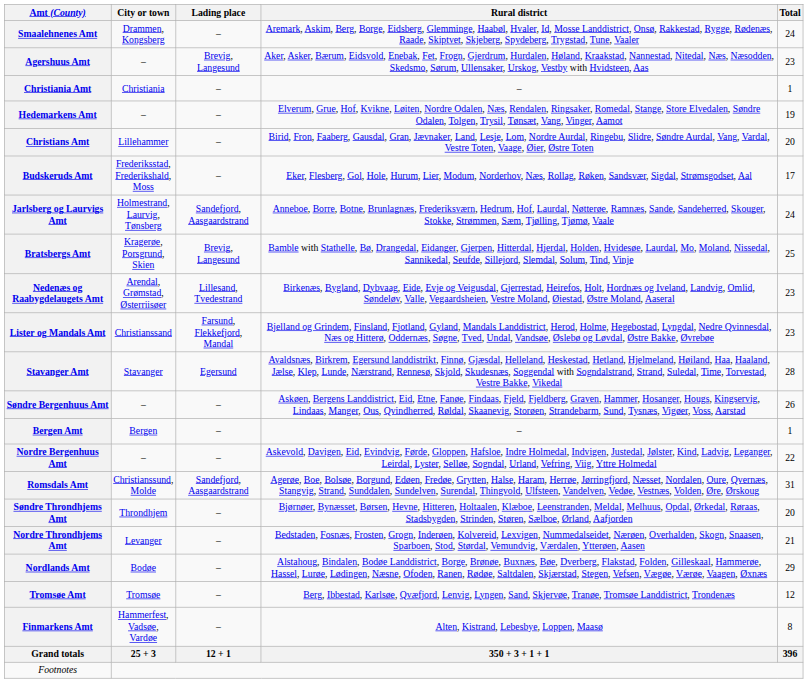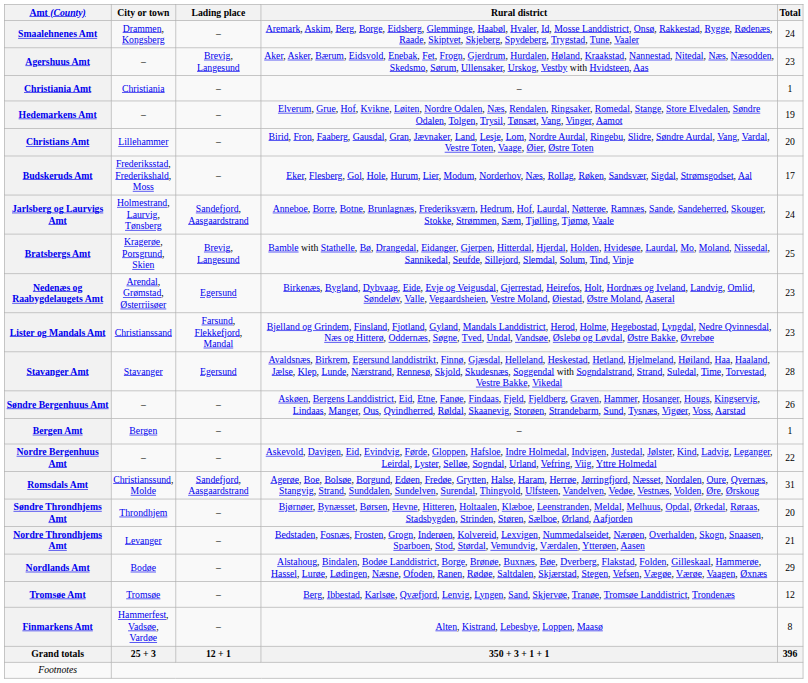 <table class="wikitable" style="text-align:center; font-size: 95%;">
 <tr>
 <th><a href='#'>Amt <em>(County)</em></a></th>
 <th>City or town</th>
 <th>Lading place</th>
 <th>Rural district</th>
 <th>Total</th>
 </tr>
 <tr style="height: 40px;">
 <th><a href='#'>Smaalehnenes Amt</a></th>
 <td><a href='#'>Drammen</a>,<br><a href='#'>Kongsberg</a></td>
 <td>–</td>
 <td><a href='#'>Aremark</a>, <a href='#'>Askim</a>, <a href='#'>Berg</a>, <a href='#'>Borge</a>, <a href='#'>Eidsberg</a>,  <a href='#'>Glemminge</a>, <a href='#'>Haabøl</a>, <a href='#'>Hvaler</a>, <a href='#'>Id</a>, <a href='#'>Mosse Landdistrict</a>, <a href='#'>Onsø</a>, <a href='#'>Rakkestad</a>, <a href='#'>Rygge</a>, <a href='#'>Rødenæs</a>, <a href='#'>Raade</a>, <a href='#'>Skiptvet</a>, <a href='#'>Skjeberg</a>, <a href='#'>Spydeberg</a>, <a href='#'>Trygstad</a>, <a href='#'>Tune</a>, <a href='#'>Vaaler</a></td>
 <td>24</td>
 </tr>
 <tr style="height: 40px;">
 <th><a href='#'>Agershuus Amt</a></th>
 <td>–</td>
 <td><a href='#'>Brevig</a>,<br> <a href='#'>Langesund</a></td>
 <td><a href='#'>Aker</a>, <a href='#'>Asker</a>, <a href='#'>Bærum</a>, <a href='#'>Eidsvold</a>, <a href='#'>Enebak</a>, <a href='#'>Fet</a>, <a href='#'>Frogn</a>, <a href='#'>Gjerdrum</a>, <a href='#'>Hurdalen</a>, <a href='#'>Høland</a>, <a href='#'>Kraakstad</a>, <a href='#'>Nannestad</a>, <a href='#'>Nitedal</a>, <a href='#'>Næs</a>, <a href='#'>Næsodden</a>, <a href='#'>Skedsmo</a>, <a href='#'>Sørum</a>, <a href='#'>Ullensaker</a>, <a href='#'>Urskog</a>, <a href='#'>Vestby</a> with <a href='#'>Hvidsteen</a>, <a href='#'>Aas</a></td>
 <td>23</td>
 </tr>
 <tr style="height: 40px;">
 <th><a href='#'>Christiania Amt</a></th>
 <td><a href='#'>Christiania</a></td>
 <td>–</td>
 <td>–</td>
 <td>1</td>
 </tr>
 <tr style="height: 40px;">
 <th><a href='#'>Hedemarkens Amt</a></th>
 <td>–</td>
 <td>–</td>
 <td><a href='#'>Elverum</a>, <a href='#'>Grue</a>, <a href='#'>Hof</a>, <a href='#'>Kvikne</a>, <a href='#'>Løiten</a>, <a href='#'>Nordre Odalen</a>, <a href='#'>Næs</a>, <a href='#'>Rendalen</a>, <a href='#'>Ringsaker</a>, <a href='#'>Romedal</a>, <a href='#'>Stange</a>, <a href='#'>Store Elvedalen</a>, <a href='#'>Søndre Odalen</a>, <a href='#'>Tolgen</a>, <a href='#'>Trysil</a>, <a href='#'>Tønsæt</a>, <a href='#'>Vang</a>, <a href='#'>Vinger</a>, <a href='#'>Aamot</a></td>
 <td>19</td>
 </tr>
 <tr style="height: 40px;">
 <th><a href='#'>Christians Amt</a></th>
 <td><a href='#'>Lillehammer</a></td>
 <td>–</td>
 <td><a href='#'>Birid</a>, <a href='#'>Fron</a>, <a href='#'>Faaberg</a>, <a href='#'>Gausdal</a>, <a href='#'>Gran</a>, <a href='#'>Jævnaker</a>, <a href='#'>Land</a>, <a href='#'>Lesje</a>, <a href='#'>Lom</a>, <a href='#'>Nordre Aurdal</a>, <a href='#'>Ringebu</a>, <a href='#'>Slidre</a>, <a href='#'>Søndre Aurdal</a>, <a href='#'>Vang</a>, <a href='#'>Vardal</a>, <a href='#'>Vestre Toten</a>, <a href='#'>Vaage</a>, <a href='#'>Øier</a>, <a href='#'>Østre Toten</a></td>
 <td>20</td>
 </tr>
 <tr style="height: 40px;">
 <th><a href='#'>Budskeruds Amt</a></th>
 <td><a href='#'>Frederiksstad</a>,<br><a href='#'>Frederikshald</a>,<br><a href='#'>Moss</a></td>
 <td>–</td>
 <td><a href='#'>Eker</a>, <a href='#'>Flesberg</a>, <a href='#'>Gol</a>, <a href='#'>Hole</a>, <a href='#'>Hurum</a>, <a href='#'>Lier</a>, <a href='#'>Modum</a>, <a href='#'>Norderhov</a>, <a href='#'>Næs</a>, <a href='#'>Rollag</a>, <a href='#'>Røken</a>, <a href='#'>Sandsvær</a>, <a href='#'>Sigdal</a>, <a href='#'>Strømsgodset</a>, <a href='#'>Aal</a></td>
 <td>17</td>
 </tr>
 <tr style="height: 40px;">
 <th><a href='#'>Jarlsberg og Laurvigs Amt</a></th>
 <td><a href='#'>Holmestrand</a>,<br><a href='#'>Laurvig</a>,<br><a href='#'>Tønsberg</a></td>
 <td><a href='#'>Sandefjord</a>, <a href='#'>Aasgaardstrand</a></td>
 <td><a href='#'>Anneboe</a>, <a href='#'>Borre</a>, <a href='#'>Botne</a>, <a href='#'>Brunlagnæs</a>, <a href='#'>Frederiksværn</a>, <a href='#'>Hedrum</a>, <a href='#'>Hof</a>, <a href='#'>Laurdal</a>, <a href='#'>Nøtterøe</a>, <a href='#'>Ramnæs</a>, <a href='#'>Sande</a>, <a href='#'>Sandeherred</a>, <a href='#'>Skouger</a>, <a href='#'>Stokke</a>, <a href='#'>Strømmen</a>, <a href='#'>Sæm</a>, <a href='#'>Tjølling</a>, <a href='#'>Tjømø</a>, <a href='#'>Vaale</a></td>
 <td>24</td>
 </tr>
 <tr style="height: 40px;">
 <th><a href='#'>Bratsbergs Amt</a></th>
 <td><a href='#'>Kragerøe</a>,<br><a href='#'>Porsgrund</a>,<br><a href='#'>Skien</a></td>
 <td><a href='#'>Brevig</a>,<br> <a href='#'>Langesund</a></td>
 <td><a href='#'>Bamble</a> with <a href='#'>Stathelle</a>, <a href='#'>Bø</a>, <a href='#'>Drangedal</a>, <a href='#'>Eidanger</a>, <a href='#'>Gjerpen</a>, <a href='#'>Hitterdal</a>, <a href='#'>Hjerdal</a>, <a href='#'>Holden</a>, <a href='#'>Hvidesøe</a>, <a href='#'>Laurdal</a>, <a href='#'>Mo</a>, <a href='#'>Moland</a>, <a href='#'>Nissedal</a>, <a href='#'>Sannikedal</a>, <a href='#'>Seufde</a>, <a href='#'>Sillejord</a>, <a href='#'>Slemdal</a>, <a href='#'>Solum</a>, <a href='#'>Tind</a>, <a href='#'>Vinje</a></td>
 <td>25</td>
 </tr>
 <tr style="height: 40px;">
 <th><a href='#'>Nedenæs og Raabygdelaugets Amt</a></th>
 <td><a href='#'>Arendal</a>,<br><a href='#'>Grømstad</a>,<br><a href='#'>Østerriisøer</a></td>
-<td><a href='#'>Lillesand</a>,<br><a href='#'>Tvedestrand</a></td>
+<td><a href='#'>Egersund</a></td>
 <td><a href='#'>Birkenæs</a>, <a href='#'>Bygland</a>, <a href='#'>Dybvaag</a>, <a href='#'>Eide</a>, <a href='#'>Evje og Veigusdal</a>, <a href='#'>Gjerrestad</a>, <a href='#'>Heirefos</a>, <a href='#'>Holt</a>, <a href='#'>Hordnæs og Iveland</a>, <a href='#'>Landvig</a>, <a href='#'>Omlid</a>, <a href='#'>Søndeløv</a>, <a href='#'>Valle</a>, <a href='#'>Vegaardsheien</a>, <a href='#'>Vestre Moland</a>, <a href='#'>Øiestad</a>, <a href='#'>Østre Moland</a>, <a href='#'>Aaseral</a></td>
 <td>23</td>
 </tr>
 <tr style="height: 40px;">
 <th><a href='#'>Lister og Mandals Amt</a></th>
 <td><a href='#'>Christianssand</a></td>
 <td><a href='#'>Farsund</a>,<br><a href='#'>Flekkefjord</a>,<br><a href='#'>Mandal</a></td>
 <td><a href='#'>Bjelland og Grindem</a>, <a href='#'>Finsland</a>, <a href='#'>Fjotland</a>, <a href='#'>Gyland</a>, <a href='#'>Mandals Landdistrict</a>, <a href='#'>Herod</a>, <a href='#'>Holme</a>, <a href='#'>Hegebostad</a>, <a href='#'>Lyngdal</a>, <a href='#'>Nedre Qvinnesdal</a>, <a href='#'>Næs og Hitterø</a>, <a href='#'>Oddernæs</a>, <a href='#'>Søgne</a>, <a href='#'>Tved</a>, <a href='#'>Undal</a>, <a href='#'>Vandsøe</a>, <a href='#'>Øslebø og Løvdal</a>, <a href='#'>Østre Bakke</a>, <a href='#'>Øvrebøe</a></td>
 <td>23</td>
 </tr>
 <tr style="height: 40px;">
 <th><a href='#'>Stavanger Amt</a></th>
 <td><a href='#'>Stavanger</a></td>
 <td><a href='#'>Egersund</a></td>
 <td><a href='#'>Avaldsnæs</a>, <a href='#'>Birkrem</a>, <a href='#'>Egersund landdistrikt</a>, <a href='#'>Finnø</a>, <a href='#'>Gjæsdal</a>, <a href='#'>Helleland</a>, <a href='#'>Heskestad</a>, <a href='#'>Hetland</a>, <a href='#'>Hjelmeland</a>, <a href='#'>Høiland</a>, <a href='#'>Haa</a>, <a href='#'>Haaland</a>, <a href='#'>Jælse</a>, <a href='#'>Klep</a>, <a href='#'>Lunde</a>, <a href='#'>Nærstrand</a>, <a href='#'>Rennesø</a>, <a href='#'>Skjold</a>, <a href='#'>Skudesnæs</a>, <a href='#'>Soggendal</a> with <a href='#'>Sogndalstrand</a>, <a href='#'>Strand</a>, <a href='#'>Suledal</a>, <a href='#'>Time</a>, <a href='#'>Torvestad</a>, <a href='#'>Vestre Bakke</a>, <a href='#'>Vikedal</a></td>
 <td>28</td>
 </tr>
 <tr style="height: 40px;">
 <th><a href='#'>Søndre Bergenhuus Amt</a></th>
 <td>–</td>
 <td>–</td>
 <td><a href='#'>Askøen</a>, <a href='#'>Bergens Landdistrict</a>, <a href='#'>Eid</a>, <a href='#'>Etne</a>, <a href='#'>Fanøe</a>, <a href='#'>Findaas</a>, <a href='#'>Fjeld</a>, <a href='#'>Fjeldberg</a>, <a href='#'>Graven</a>, <a href='#'>Hammer</a>, <a href='#'>Hosanger</a>, <a href='#'>Hougs</a>, <a href='#'>Kingservig</a>, <a href='#'>Lindaas</a>, <a href='#'>Manger</a>, <a href='#'>Ous</a>, <a href='#'>Qvindherred</a>, <a href='#'>Røldal</a>, <a href='#'>Skaanevig</a>, <a href='#'>Storøen</a>, <a href='#'>Strandebarm</a>, <a href='#'>Sund</a>, <a href='#'>Tysnæs</a>, <a href='#'>Vigøer</a>, <a href='#'>Voss</a>, <a href='#'>Aarstad</a></td>
 <td>26</td>
 </tr>
 <tr style="height: 40px;">
 <th><a href='#'>Bergen Amt</a></th>
 <td><a href='#'>Bergen</a></td>
 <td>–</td>
 <td>–</td>
 <td>1</td>
 </tr>
 <tr style="height: 40px;">
 <th><a href='#'>Nordre Bergenhuus Amt</a></th>
 <td>–</td>
 <td>–</td>
 <td><a href='#'>Askevold</a>, <a href='#'>Davigen</a>, <a href='#'>Eid</a>, <a href='#'>Evindvig</a>, <a href='#'>Førde</a>, <a href='#'>Gloppen</a>, <a href='#'>Hafsloe</a>, <a href='#'>Indre Holmedal</a>, <a href='#'>Indvigen</a>, <a href='#'>Justedal</a>, <a href='#'>Jølster</a>, <a href='#'>Kind</a>, <a href='#'>Ladvig</a>, <a href='#'>Leganger</a>, <a href='#'>Leirdal</a>, <a href='#'>Lyster</a>, <a href='#'>Selløe</a>, <a href='#'>Sogndal</a>, <a href='#'>Urland</a>, <a href='#'>Vefring</a>, <a href='#'>Viig</a>, <a href='#'>Yttre Holmedal</a></td>
 <td>22</td>
 </tr>
 <tr style="height: 40px;">
 <th><a href='#'>Romsdals Amt</a></th>
 <td><a href='#'>Christianssund</a>,<br><a href='#'>Molde</a></td>
 <td><a href='#'>Sandefjord</a>, <a href='#'>Aasgaardstrand</a></td>
 <td><a href='#'>Agerøe</a>, <a href='#'>Boe</a>, <a href='#'>Bolsøe</a>, <a href='#'>Borgund</a>, <a href='#'>Edøen</a>, <a href='#'>Fredøe</a>, <a href='#'>Grytten</a>, <a href='#'>Halse</a>, <a href='#'>Haram</a>, <a href='#'>Herrøe</a>, <a href='#'>Jørringfjord</a>, <a href='#'>Næsset</a>, <a href='#'>Nordalen</a>, <a href='#'>Oure</a>, <a href='#'>Qvernæs</a>, <a href='#'>Stangvig</a>, <a href='#'>Strand</a>, <a href='#'>Sunddalen</a>, <a href='#'>Sundelven</a>, <a href='#'>Surendal</a>, <a href='#'>Thingvold</a>, <a href='#'>Ulfsteen</a>, <a href='#'>Vandelven</a>, <a href='#'>Vedøe</a>, <a href='#'>Vestnæs</a>, <a href='#'>Volden</a>, <a href='#'>Øre</a>, <a href='#'>Ørskoug</a></td>
 <td>31</td>
 </tr>
 <tr style="height: 40px;">
 <th><a href='#'>Søndre Throndhjems Amt</a></th>
 <td><a href='#'>Throndhjem</a></td>
 <td>–</td>
 <td><a href='#'>Bjørnøer</a>, <a href='#'>Bynæsset</a>, <a href='#'>Børsen</a>, <a href='#'>Hevne</a>, <a href='#'>Hitteren</a>, <a href='#'>Holtaalen</a>, <a href='#'>Klæboe</a>, <a href='#'>Leenstranden</a>, <a href='#'>Meldal</a>, <a href='#'>Melhuus</a>, <a href='#'>Opdal</a>, <a href='#'>Ørkedal</a>, <a href='#'>Røraas</a>, <a href='#'>Stadsbygden</a>, <a href='#'>Strinden</a>, <a href='#'>Støren</a>, <a href='#'>Sælboe</a>, <a href='#'>Ørland</a>, <a href='#'>Aafjorden</a></td>
 <td>20</td>
 </tr>
 <tr style="height: 40px;">
 <th><a href='#'>Nordre Throndhjems Amt</a></th>
 <td><a href='#'>Levanger</a></td>
 <td>–</td>
 <td><a href='#'>Bedstaden</a>, <a href='#'>Fosnæs</a>, <a href='#'>Frosten</a>, <a href='#'>Grogn</a>, <a href='#'>Inderøen</a>, <a href='#'>Kolvereid</a>, <a href='#'>Lexvigen</a>, <a href='#'>Nummedalseidet</a>, <a href='#'>Nærøen</a>, <a href='#'>Overhalden</a>, <a href='#'>Skogn</a>, <a href='#'>Snaasen</a>, <a href='#'>Sparboen</a>, <a href='#'>Stod</a>, <a href='#'>Størdal</a>, <a href='#'>Vemundvig</a>, <a href='#'>Værdalen</a>, <a href='#'>Ytterøen</a>, <a href='#'>Aasen</a></td>
 <td>21</td>
 </tr>
 <tr style="height: 40px;">
 <th><a href='#'>Nordlands Amt</a></th>
 <td><a href='#'>Bodøe</a></td>
 <td>–</td>
 <td><a href='#'>Alstahoug</a>, <a href='#'>Bindalen</a>, <a href='#'>Bodøe Landdistrict</a>, <a href='#'>Borge</a>, <a href='#'>Brønøe</a>, <a href='#'>Buxnæs</a>, <a href='#'>Bøe</a>, <a href='#'>Dverberg</a>, <a href='#'>Flakstad</a>, <a href='#'>Folden</a>, <a href='#'>Gilleskaal</a>, <a href='#'>Hammerøe</a>, <a href='#'>Hassel</a>, <a href='#'>Lurøe</a>, <a href='#'>Lødingen</a>, <a href='#'>Næsne</a>, <a href='#'>Ofoden</a>, <a href='#'>Ranen</a>, <a href='#'>Rødøe</a>, <a href='#'>Saltdalen</a>, <a href='#'>Skjærstad</a>, <a href='#'>Stegen</a>, <a href='#'>Vefsen</a>, <a href='#'>Vægøe</a>, <a href='#'>Værøe</a>, <a href='#'>Vaagen</a>, <a href='#'>Øxnæs</a></td>
 <td>29</td>
 </tr>
 <tr style="height: 40px;">
 <th><a href='#'>Tromsøe Amt</a></th>
 <td><a href='#'>Tromsøe</a></td>
 <td>–</td>
 <td><a href='#'>Berg</a>, <a href='#'>Ibbestad</a>, <a href='#'>Karlsøe</a>, <a href='#'>Qvæfjord</a>, <a href='#'>Lenvig</a>, <a href='#'>Lyngen</a>, <a href='#'>Sand</a>, <a href='#'>Skjervøe</a>, <a href='#'>Tranøe</a>, <a href='#'>Tromsøe Landdistrict</a>, <a href='#'>Trondenæs</a></td>
 <td>12</td>
 </tr>
 <tr style="height: 40px;">
 <th><a href='#'>Finmarkens Amt</a></th>
 <td><a href='#'>Hammerfest</a>,<br><a href='#'>Vadsøe</a>,<br><a href='#'>Vardøe</a></td>
 <td>–</td>
 <td><a href='#'>Alten</a>, <a href='#'>Kistrand</a>, <a href='#'>Lebesbye</a>, <a href='#'>Loppen</a>, <a href='#'>Maasø</a></td>
 <td>8</td>
 </tr>
 <tr style="height: 20px;">
 <th>Grand totals</th>
 <th>25 + 3</th>
 <th>12 + 1</th>
 <th>350 + 3 + 1 + 1</th>
 <th>396</th>
 </tr>
 <tr>
 <td><em>Footnotes</em></td>
 <td colspan="4"><small></small></td>
 </tr>
 </table>
